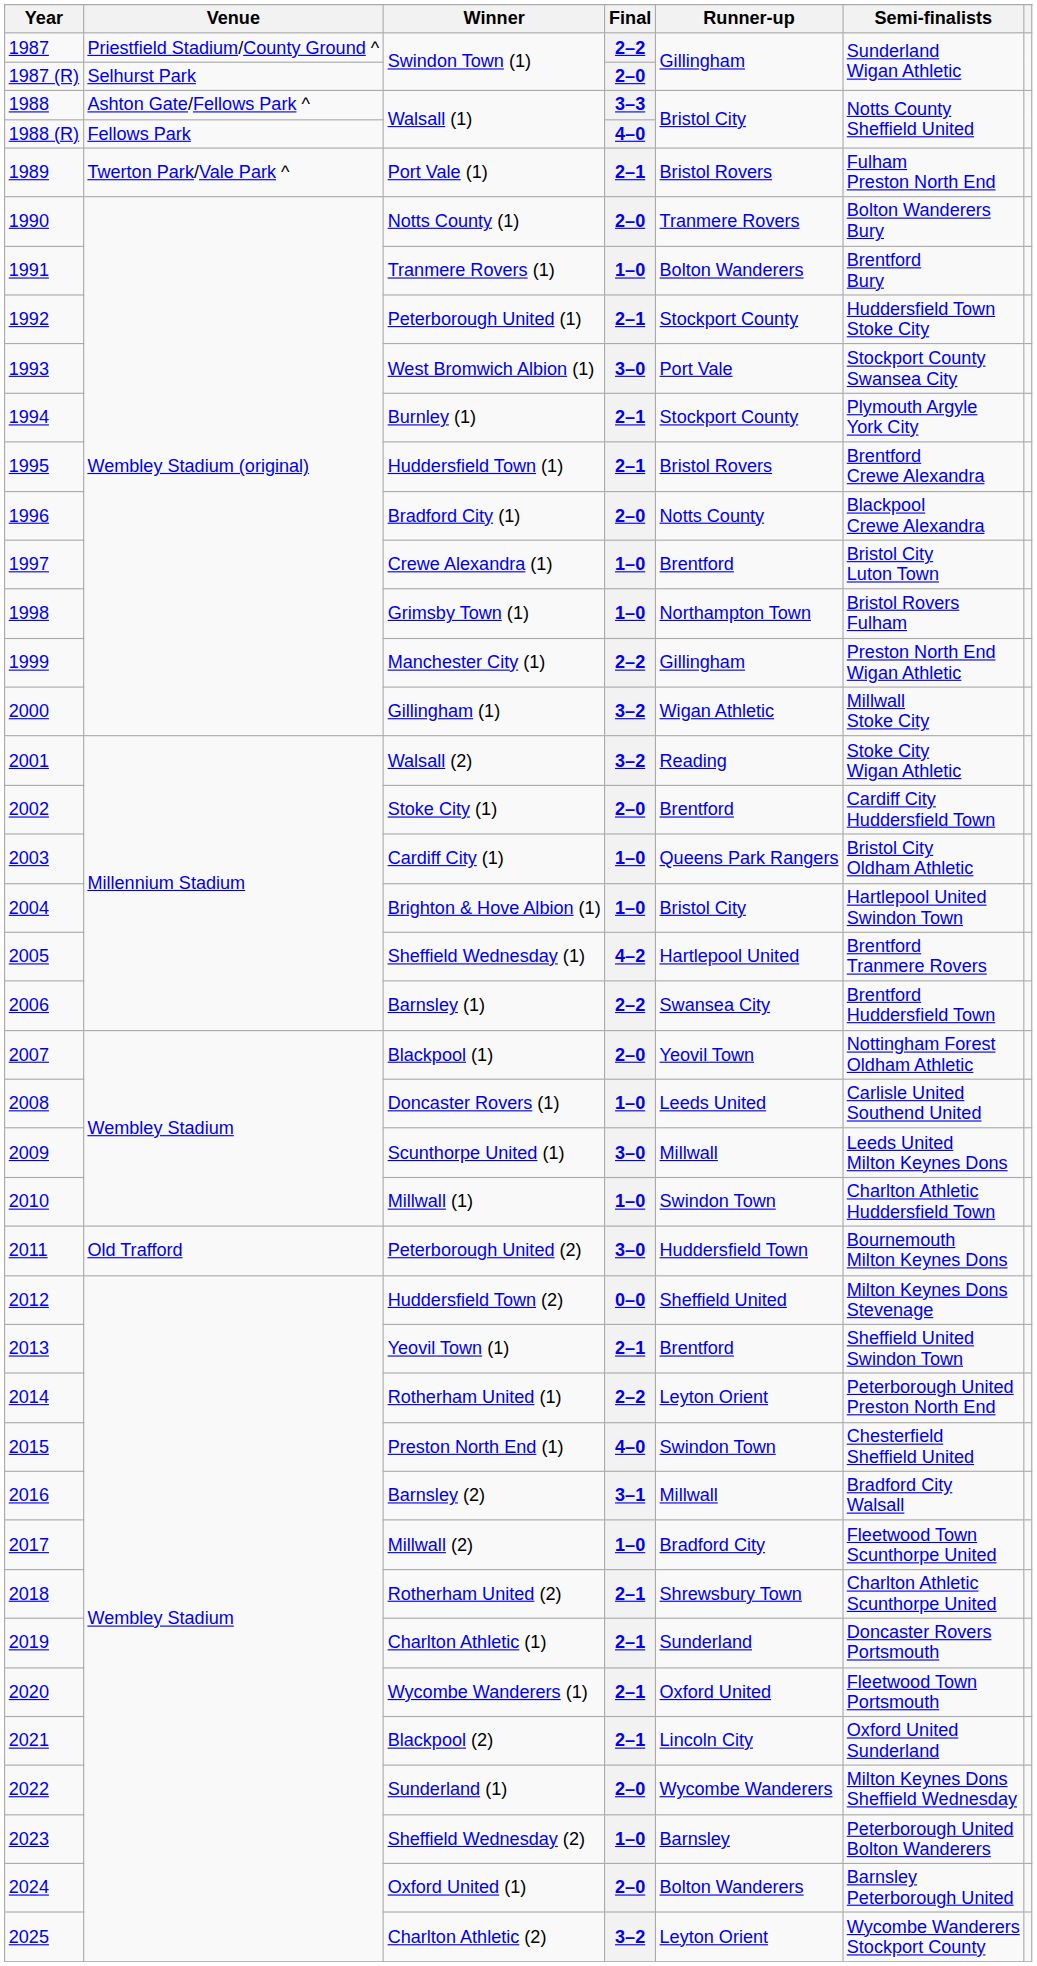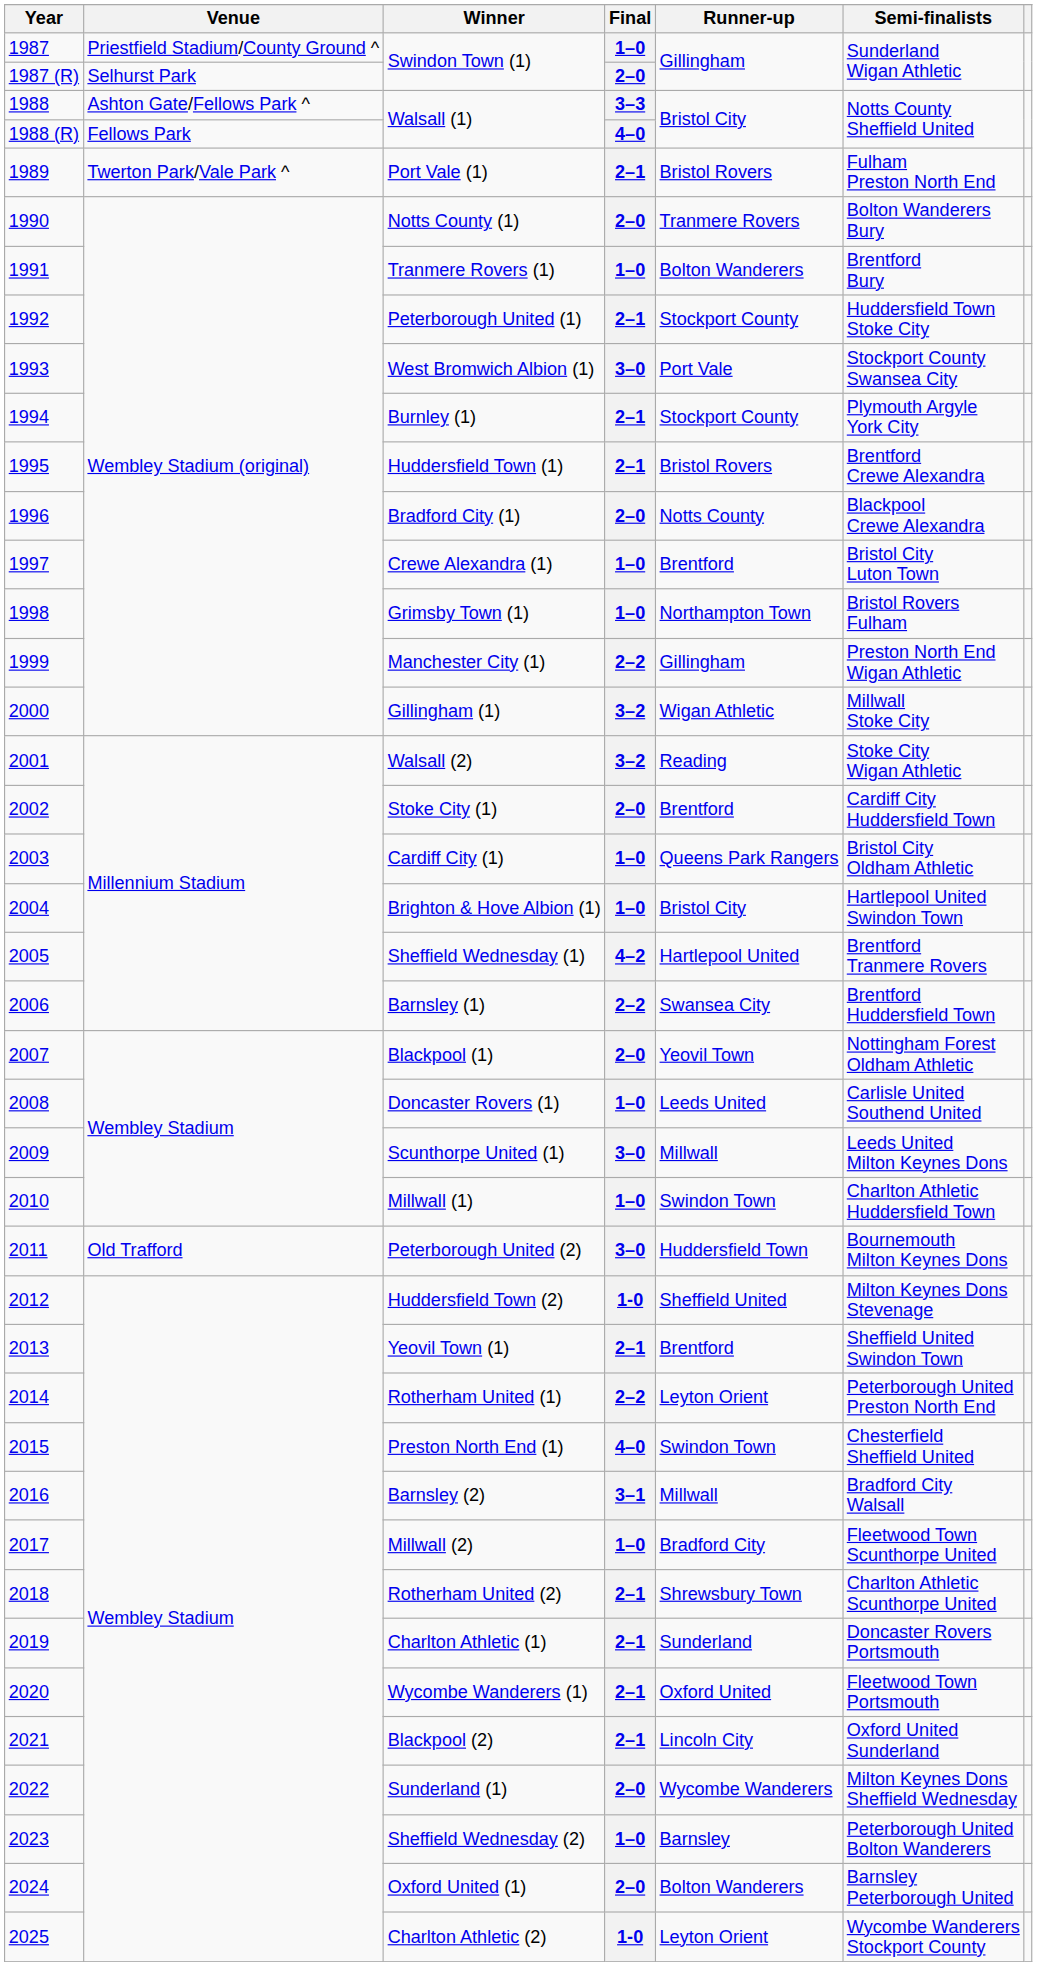 <table class="sortable wikitable">
 <tr>
 </tr>
 <tr>
 <th scope=col>Year</th>
 <th scope=col>Venue</th>
 <th scope=col>Winner</th>
 <th scope=col>Final</th>
 <th scope=col>Runner-up</th>
 <th scope=col>Semi-finalists</th>
 <th scope=col class=unsortable></th>
 </tr>
 <tr>
 <td><a href='#'>1987</a></td>
 <td><a href='#'>Priestfield Stadium</a>/<a href='#'>County Ground</a> ^</td>
 <td rowspan=2><a href='#'>Swindon Town</a> (1)</td>
-<th scope=row><a href='#'>2–2</a></th>
+<th scope=row><a href='#'>1–0</a></th>
 <td rowspan=2><a href='#'>Gillingham</a></td>
 <td rowspan=2><a href='#'>Sunderland</a><br><a href='#'>Wigan Athletic</a></td>
 <td rowspan=2></td>
 </tr>
 <tr>
 <td><a href='#'>1987 (R)</a></td>
 <td><a href='#'>Selhurst Park</a></td>
 <th scope=row><a href='#'>2–0</a></th>
 </tr>
 <tr>
 <td><a href='#'>1988</a></td>
 <td><a href='#'>Ashton Gate</a>/<a href='#'>Fellows Park</a> ^</td>
 <td rowspan=2><a href='#'>Walsall</a> (1)</td>
 <th scope=row><a href='#'>3–3</a></th>
 <td rowspan=2><a href='#'>Bristol City</a></td>
 <td rowspan=2><a href='#'>Notts County</a><br><a href='#'>Sheffield United</a></td>
 <td rowspan=2></td>
 </tr>
 <tr>
 <td><a href='#'>1988 (R)</a></td>
 <td><a href='#'>Fellows Park</a></td>
 <th scope=row><a href='#'>4–0</a></th>
 </tr>
 <tr>
 <td><a href='#'>1989</a></td>
 <td><a href='#'>Twerton Park</a>/<a href='#'>Vale Park</a> ^</td>
 <td><a href='#'>Port Vale</a> (1)</td>
 <th scope=row><a href='#'>2–1</a></th>
 <td><a href='#'>Bristol Rovers</a></td>
 <td><a href='#'>Fulham</a><br><a href='#'>Preston North End</a></td>
 <td></td>
 </tr>
 <tr>
 <td><a href='#'>1990</a></td>
 <td rowspan=11><a href='#'>Wembley Stadium (original)</a></td>
 <td><a href='#'>Notts County</a> (1)</td>
 <th scope=row><a href='#'>2–0</a></th>
 <td><a href='#'>Tranmere Rovers</a></td>
 <td><a href='#'>Bolton Wanderers</a><br><a href='#'>Bury</a></td>
 <td></td>
 </tr>
 <tr>
 <td><a href='#'>1991</a></td>
 <td><a href='#'>Tranmere Rovers</a> (1)</td>
 <th scope=row><a href='#'>1–0</a></th>
 <td><a href='#'>Bolton Wanderers</a></td>
 <td><a href='#'>Brentford</a><br><a href='#'>Bury</a></td>
 <td></td>
 </tr>
 <tr>
 <td><a href='#'>1992</a></td>
 <td><a href='#'>Peterborough United</a> (1)</td>
 <th scope=row><a href='#'>2–1</a></th>
 <td><a href='#'>Stockport County</a></td>
 <td><a href='#'>Huddersfield Town</a><br><a href='#'>Stoke City</a></td>
 <td></td>
 </tr>
 <tr>
 <td><a href='#'>1993</a></td>
 <td><a href='#'>West Bromwich Albion</a> (1)</td>
 <th scope=row><a href='#'>3–0</a></th>
 <td><a href='#'>Port Vale</a></td>
 <td><a href='#'>Stockport County</a><br><a href='#'>Swansea City</a></td>
 <td></td>
 </tr>
 <tr>
 <td><a href='#'>1994</a></td>
 <td><a href='#'>Burnley</a> (1)</td>
 <th scope=row><a href='#'>2–1</a></th>
 <td><a href='#'>Stockport County</a></td>
 <td><a href='#'>Plymouth Argyle</a><br><a href='#'>York City</a></td>
 <td></td>
 </tr>
 <tr>
 <td><a href='#'>1995</a></td>
 <td><a href='#'>Huddersfield Town</a> (1)</td>
 <th scope=row><a href='#'>2–1</a></th>
 <td><a href='#'>Bristol Rovers</a></td>
 <td><a href='#'>Brentford</a><br><a href='#'>Crewe Alexandra</a></td>
 <td></td>
 </tr>
 <tr>
 <td><a href='#'>1996</a></td>
 <td><a href='#'>Bradford City</a> (1)</td>
 <th scope=row><a href='#'>2–0</a></th>
 <td><a href='#'>Notts County</a></td>
 <td><a href='#'>Blackpool</a><br><a href='#'>Crewe Alexandra</a></td>
 <td></td>
 </tr>
 <tr>
 <td><a href='#'>1997</a></td>
 <td><a href='#'>Crewe Alexandra</a> (1)</td>
 <th scope=row><a href='#'>1–0</a></th>
 <td><a href='#'>Brentford</a></td>
 <td><a href='#'>Bristol City</a><br><a href='#'>Luton Town</a></td>
 <td></td>
 </tr>
 <tr>
 <td><a href='#'>1998</a></td>
 <td><a href='#'>Grimsby Town</a> (1)</td>
 <th scope=row><a href='#'>1–0</a></th>
 <td><a href='#'>Northampton Town</a></td>
 <td><a href='#'>Bristol Rovers</a><br><a href='#'>Fulham</a></td>
 <td></td>
 </tr>
 <tr>
 <td><a href='#'>1999</a></td>
 <td><a href='#'>Manchester City</a> (1)</td>
 <th scope=row><a href='#'>2–2</a> </th>
 <td><a href='#'>Gillingham</a></td>
 <td><a href='#'>Preston North End</a><br><a href='#'>Wigan Athletic</a></td>
 <td></td>
 </tr>
 <tr>
 <td><a href='#'>2000</a></td>
 <td><a href='#'>Gillingham</a> (1)</td>
 <th scope=row><a href='#'>3–2</a> </th>
 <td><a href='#'>Wigan Athletic</a></td>
 <td><a href='#'>Millwall</a><br><a href='#'>Stoke City</a></td>
 <td></td>
 </tr>
 <tr>
 <td><a href='#'>2001</a></td>
 <td rowspan=6><a href='#'>Millennium Stadium</a></td>
 <td><a href='#'>Walsall</a> (2)</td>
 <th scope=row><a href='#'>3–2</a> </th>
 <td><a href='#'>Reading</a></td>
 <td><a href='#'>Stoke City</a><br><a href='#'>Wigan Athletic</a></td>
 <td></td>
 </tr>
 <tr>
 <td><a href='#'>2002</a></td>
 <td><a href='#'>Stoke City</a> (1)</td>
 <th scope=row><a href='#'>2–0</a></th>
 <td><a href='#'>Brentford</a></td>
 <td><a href='#'>Cardiff City</a><br><a href='#'>Huddersfield Town</a></td>
 <td></td>
 </tr>
 <tr>
 <td><a href='#'>2003</a></td>
 <td><a href='#'>Cardiff City</a> (1)</td>
 <th scope=row><a href='#'>1–0</a> </th>
 <td><a href='#'>Queens Park Rangers</a></td>
 <td><a href='#'>Bristol City</a><br><a href='#'>Oldham Athletic</a></td>
 <td></td>
 </tr>
 <tr>
 <td><a href='#'>2004</a></td>
 <td><a href='#'>Brighton & Hove Albion</a> (1)</td>
 <th scope=row><a href='#'>1–0</a></th>
 <td><a href='#'>Bristol City</a></td>
 <td><a href='#'>Hartlepool United</a><br><a href='#'>Swindon Town</a></td>
 <td></td>
 </tr>
 <tr>
 <td><a href='#'>2005</a></td>
 <td><a href='#'>Sheffield Wednesday</a> (1)</td>
 <th scope=row><a href='#'>4–2</a> </th>
 <td><a href='#'>Hartlepool United</a></td>
 <td><a href='#'>Brentford</a><br><a href='#'>Tranmere Rovers</a></td>
 <td></td>
 </tr>
 <tr>
 <td><a href='#'>2006</a></td>
 <td><a href='#'>Barnsley</a> (1)</td>
 <th scope=row><a href='#'>2–2</a> </th>
 <td><a href='#'>Swansea City</a></td>
 <td><a href='#'>Brentford</a><br><a href='#'>Huddersfield Town</a></td>
 <td></td>
 </tr>
 <tr>
 <td><a href='#'>2007</a></td>
 <td rowspan=4><a href='#'>Wembley Stadium</a></td>
 <td><a href='#'>Blackpool</a> (1)</td>
 <th scope=row><a href='#'>2–0</a></th>
 <td><a href='#'>Yeovil Town</a></td>
 <td><a href='#'>Nottingham Forest</a><br><a href='#'>Oldham Athletic</a></td>
 <td></td>
 </tr>
 <tr>
 <td><a href='#'>2008</a></td>
 <td><a href='#'>Doncaster Rovers</a> (1)</td>
 <th scope=row><a href='#'>1–0</a></th>
 <td><a href='#'>Leeds United</a></td>
 <td><a href='#'>Carlisle United</a><br><a href='#'>Southend United</a></td>
 <td></td>
 </tr>
 <tr>
 <td><a href='#'>2009</a></td>
 <td><a href='#'>Scunthorpe United</a> (1)</td>
 <th scope=row><a href='#'>3–0</a></th>
 <td><a href='#'>Millwall</a></td>
 <td><a href='#'>Leeds United</a><br><a href='#'>Milton Keynes Dons</a></td>
 <td></td>
 </tr>
 <tr>
 <td><a href='#'>2010</a></td>
 <td><a href='#'>Millwall</a> (1)</td>
 <th scope=row><a href='#'>1–0</a></th>
 <td><a href='#'>Swindon Town</a></td>
 <td><a href='#'>Charlton Athletic</a><br><a href='#'>Huddersfield Town</a></td>
 <td></td>
 </tr>
 <tr>
 <td><a href='#'>2011</a></td>
 <td><a href='#'>Old Trafford</a></td>
 <td><a href='#'>Peterborough United</a> (2)</td>
 <th scope=row><a href='#'>3–0</a></th>
 <td><a href='#'>Huddersfield Town</a></td>
 <td><a href='#'>Bournemouth</a><br><a href='#'>Milton Keynes Dons</a></td>
 <td></td>
 </tr>
 <tr>
 <td><a href='#'>2012</a></td>
 <td rowspan=14><a href='#'>Wembley Stadium</a></td>
 <td><a href='#'>Huddersfield Town</a> (2)</td>
-<th scope=row><a href='#'>0–0</a> </th>
+<th scope=row><a href='#'>1-0</a></th>
 <td><a href='#'>Sheffield United</a></td>
 <td><a href='#'>Milton Keynes Dons</a><br><a href='#'>Stevenage</a></td>
 <td></td>
 </tr>
 <tr>
 <td><a href='#'>2013</a></td>
 <td><a href='#'>Yeovil Town</a> (1)</td>
 <th scope=row><a href='#'>2–1</a></th>
 <td><a href='#'>Brentford</a></td>
 <td><a href='#'>Sheffield United</a><br><a href='#'>Swindon Town</a></td>
 <td></td>
 </tr>
 <tr>
 <td><a href='#'>2014</a></td>
 <td><a href='#'>Rotherham United</a> (1)</td>
 <th scope=row><a href='#'>2–2</a> </th>
 <td><a href='#'>Leyton Orient</a></td>
 <td><a href='#'>Peterborough United</a><br><a href='#'>Preston North End</a></td>
 <td></td>
 </tr>
 <tr>
 <td><a href='#'>2015</a></td>
 <td><a href='#'>Preston North End</a> (1)</td>
 <th scope=row><a href='#'>4–0</a></th>
 <td><a href='#'>Swindon Town</a></td>
 <td><a href='#'>Chesterfield</a><br><a href='#'>Sheffield United</a></td>
 <td></td>
 </tr>
 <tr>
 <td><a href='#'>2016</a></td>
 <td><a href='#'>Barnsley</a> (2)</td>
 <th scope=row><a href='#'>3–1</a></th>
 <td><a href='#'>Millwall</a></td>
 <td><a href='#'>Bradford City</a><br><a href='#'>Walsall</a></td>
 <td></td>
 </tr>
 <tr>
 <td><a href='#'>2017</a></td>
 <td><a href='#'>Millwall</a> (2)</td>
 <th scope=row><a href='#'>1–0</a></th>
 <td><a href='#'>Bradford City</a></td>
 <td><a href='#'>Fleetwood Town</a><br><a href='#'>Scunthorpe United</a></td>
 <td></td>
 </tr>
 <tr>
 <td><a href='#'>2018</a></td>
 <td><a href='#'>Rotherham United</a> (2)</td>
 <th scope=row><a href='#'>2–1</a>  </th>
 <td><a href='#'>Shrewsbury Town</a></td>
 <td><a href='#'>Charlton Athletic</a><br><a href='#'>Scunthorpe United</a></td>
 <td></td>
 </tr>
 <tr>
 <td><a href='#'>2019</a></td>
 <td><a href='#'>Charlton Athletic</a> (1)</td>
 <th scope=row><a href='#'>2–1</a></th>
 <td><a href='#'>Sunderland</a></td>
 <td><a href='#'>Doncaster Rovers</a><br><a href='#'>Portsmouth</a></td>
 <td></td>
 </tr>
 <tr>
 <td><a href='#'>2020</a></td>
 <td><a href='#'>Wycombe Wanderers</a> (1)</td>
 <th scope=row><a href='#'>2–1</a></th>
 <td><a href='#'>Oxford United</a></td>
 <td><a href='#'>Fleetwood Town</a><br><a href='#'>Portsmouth</a></td>
 <td></td>
 </tr>
 <tr>
 <td><a href='#'>2021</a></td>
 <td><a href='#'>Blackpool</a> (2)</td>
 <th scope=row><a href='#'>2–1</a></th>
 <td><a href='#'>Lincoln City</a></td>
 <td><a href='#'>Oxford United</a><br><a href='#'>Sunderland</a></td>
 <td></td>
 </tr>
 <tr>
 <td><a href='#'>2022</a></td>
 <td><a href='#'>Sunderland</a> (1)</td>
 <th scope=row><a href='#'>2–0</a></th>
 <td><a href='#'>Wycombe Wanderers</a></td>
 <td><a href='#'>Milton Keynes Dons</a><br><a href='#'>Sheffield Wednesday</a></td>
 <td></td>
 </tr>
 <tr>
 <td><a href='#'>2023</a></td>
 <td><a href='#'>Sheffield Wednesday</a> (2)</td>
 <th scope=row><a href='#'>1–0</a> </th>
 <td><a href='#'>Barnsley</a></td>
 <td><a href='#'>Peterborough United</a><br><a href='#'>Bolton Wanderers</a></td>
 <td></td>
 </tr>
 <tr>
 <td><a href='#'>2024</a></td>
 <td><a href='#'>Oxford United</a> (1)</td>
 <th scope=row><a href='#'>2–0</a></th>
 <td><a href='#'>Bolton Wanderers</a></td>
 <td><a href='#'>Barnsley</a><br> <a href='#'>Peterborough United</a></td>
 <td></td>
 </tr>
 <tr>
 <td><a href='#'>2025</a></td>
 <td><a href='#'>Charlton Athletic</a> (2)</td>
-<th scope=row><a href='#'>3–2</a></th>
+<th scope=row><a href='#'>1-0</a></th>
 <td><a href='#'>Leyton Orient</a></td>
 <td><a href='#'>Wycombe Wanderers</a><br> <a href='#'>Stockport County</a></td>
 <td></td>
 </tr>
 </table>
